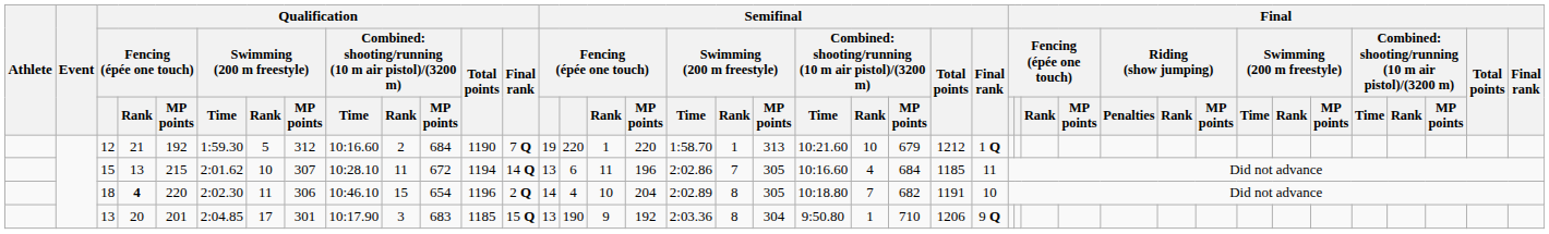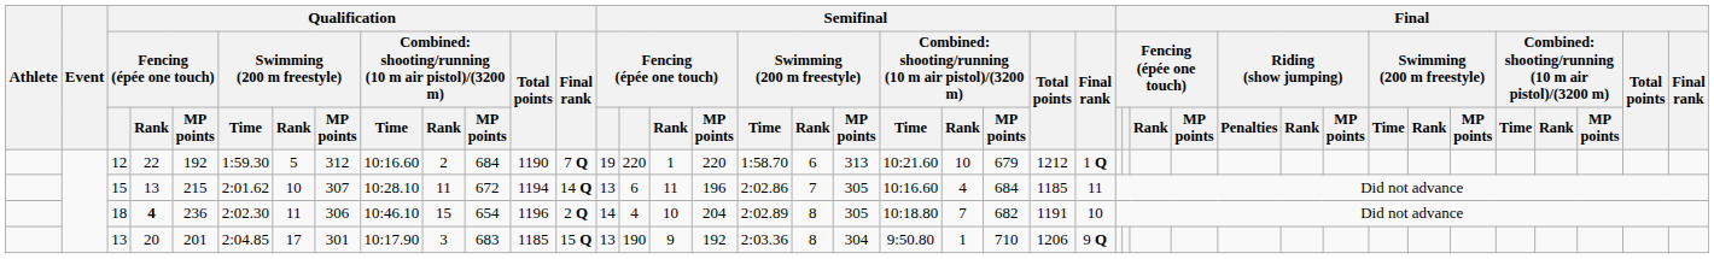 <table class="wikitable" style="font-size:90%">
 <tr>
 <th rowspan="3">Athlete</th>
 <th rowspan="3">Event</th>
 <th colspan=11>Qualification</th>
 <th colspan=12>Semifinal</th>
 <th colspan=15>Final</th>
 </tr>
 <tr style="font-size:95%">
 <th colspan=3>Fencing<br><span>(épée one touch)</span></th>
 <th colspan=3>Swimming<br><span>(200 m freestyle)</span></th>
 <th colspan=3>Combined: shooting/running<br><span>(10 m air pistol)/(3200 m)</span></th>
 <th rowspan=2>Total points</th>
 <th rowspan=2>Final rank</th>
 <th colspan=4>Fencing<br><span>(épée one touch)</span></th>
 <th colspan=3>Swimming<br><span>(200 m freestyle)</span></th>
 <th colspan=3>Combined: shooting/running<br><span>(10 m air pistol)/(3200 m)</span></th>
 <th rowspan=2>Total points</th>
 <th rowspan=2>Final rank</th>
 <th colspan=4>Fencing<br><span>(épée one touch)</span></th>
 <th colspan=3>Riding<br><span>(show jumping)</span></th>
 <th colspan=3>Swimming<br><span>(200 m freestyle)</span></th>
 <th colspan=3>Combined: shooting/running<br><span>(10 m air pistol)/(3200 m)</span></th>
 <th rowspan=2>Total points</th>
 <th rowspan=2>Final rank</th>
 </tr>
 <tr style="font-size:95%">
 <th></th>
 <th>Rank</th>
 <th>MP points</th>
 <th>Time</th>
 <th>Rank</th>
 <th>MP points</th>
 <th>Time</th>
 <th>Rank</th>
 <th>MP points</th>
 <th></th>
 <th></th>
 <th>Rank</th>
 <th>MP points</th>
 <th>Time</th>
 <th>Rank</th>
 <th>MP points</th>
 <th>Time</th>
 <th>Rank</th>
 <th>MP points</th>
 <th></th>
 <th></th>
 <th>Rank</th>
 <th>MP points</th>
 <th>Penalties</th>
 <th>Rank</th>
 <th>MP points</th>
 <th>Time</th>
 <th>Rank</th>
 <th>MP points</th>
 <th>Time</th>
 <th>Rank</th>
 <th>MP points</th>
 </tr>
 <tr align=center>
 <td align=left><strong></strong></td>
 <td align=left rowspan=4></td>
 <td>12</td>
-<td>21</td>
+<td>22</td>
 <td>192</td>
 <td>1:59.30</td>
 <td>5</td>
 <td>312</td>
 <td>10:16.60</td>
 <td>2</td>
 <td>684</td>
 <td>1190</td>
 <td>7 <strong>Q</strong></td>
 <td>19</td>
 <td>220</td>
 <td>1</td>
 <td>220</td>
 <td>1:58.70</td>
-<td>1</td>
+<td>6</td>
 <td>313</td>
 <td>10:21.60</td>
 <td>10</td>
 <td>679</td>
 <td>1212</td>
 <td>1 <strong>Q</strong></td>
 <td></td>
 <td></td>
 <td></td>
 <td></td>
 <td></td>
 <td></td>
 <td></td>
 <td></td>
 <td></td>
 <td></td>
 <td></td>
 <td></td>
 <td></td>
 <td></td>
 <td></td>
 </tr>
 <tr align=center>
 <td align=left></td>
 <td>15</td>
 <td>13</td>
 <td>215</td>
 <td>2:01.62</td>
 <td>10</td>
 <td>307</td>
 <td>10:28.10</td>
 <td>11</td>
 <td>672</td>
 <td>1194</td>
 <td>14 <strong>Q</strong></td>
 <td>13</td>
 <td>6</td>
 <td>11</td>
 <td>196</td>
 <td>2:02.86</td>
 <td>7</td>
 <td>305</td>
 <td>10:16.60</td>
 <td>4</td>
 <td>684</td>
 <td>1185</td>
 <td>11</td>
 <td colspan=15>Did not advance</td>
 </tr>
 <tr align=center>
 <td align=left></td>
 <td>18</td>
 <td><strong>4</strong></td>
-<td>220</td>
+<td>236</td>
 <td>2:02.30</td>
 <td>11</td>
 <td>306</td>
 <td>10:46.10</td>
 <td>15</td>
 <td>654</td>
 <td>1196</td>
 <td>2 <strong>Q</strong></td>
 <td>14</td>
 <td>4</td>
 <td>10</td>
 <td>204</td>
 <td>2:02.89</td>
 <td>8</td>
 <td>305</td>
 <td>10:18.80</td>
 <td>7</td>
 <td>682</td>
 <td>1191</td>
 <td>10</td>
 <td colspan=15>Did not advance</td>
 </tr>
 <tr align=center>
 <td align=left></td>
 <td>13</td>
 <td>20</td>
 <td>201</td>
 <td>2:04.85</td>
 <td>17</td>
 <td>301</td>
 <td>10:17.90</td>
 <td>3</td>
 <td>683</td>
 <td>1185</td>
 <td>15 <strong>Q</strong></td>
 <td>13</td>
 <td>190</td>
 <td>9</td>
 <td>192</td>
 <td>2:03.36</td>
 <td>8</td>
 <td>304</td>
 <td>9:50.80</td>
 <td>1</td>
 <td>710</td>
 <td>1206</td>
 <td>9 <strong>Q</strong></td>
 <td></td>
 <td></td>
 <td></td>
 <td></td>
 <td></td>
 <td></td>
 <td></td>
 <td></td>
 <td></td>
 <td></td>
 <td></td>
 <td></td>
 <td></td>
 <td></td>
 <td></td>
 </tr>
 </table>
